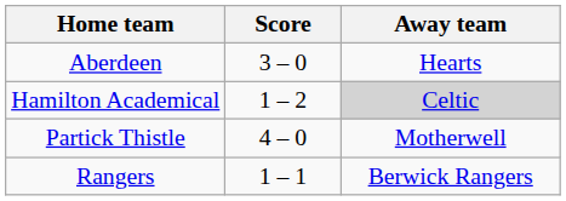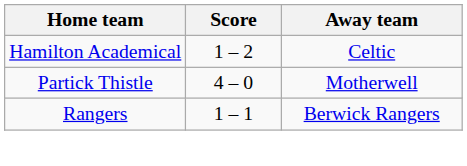 <table class="wikitable" style="text-align: center">
 <tr>
 <th width=140>Home team</th>
 <th width=70>Score</th>
 <th width=140>Away team</th>
 </tr>
 <tr>
-<td><a href='#'>Aberdeen</a></td>
-<td>3 – 0</td>
-<td><a href='#'>Hearts</a></td>
-</tr>
-<tr>
 <td><a href='#'>Hamilton Academical</a></td>
 <td>1 – 2</td>
-<td style="background: lightgrey;"><a href='#'>Celtic</a></td>
+<td><a href='#'>Celtic</a></td>
 </tr>
 <tr>
 <td><a href='#'>Partick Thistle</a></td>
 <td>4 – 0</td>
 <td><a href='#'>Motherwell</a></td>
 </tr>
 <tr>
 <td><a href='#'>Rangers</a></td>
 <td>1 – 1</td>
 <td><a href='#'>Berwick Rangers</a></td>
 </tr>
 </table>
